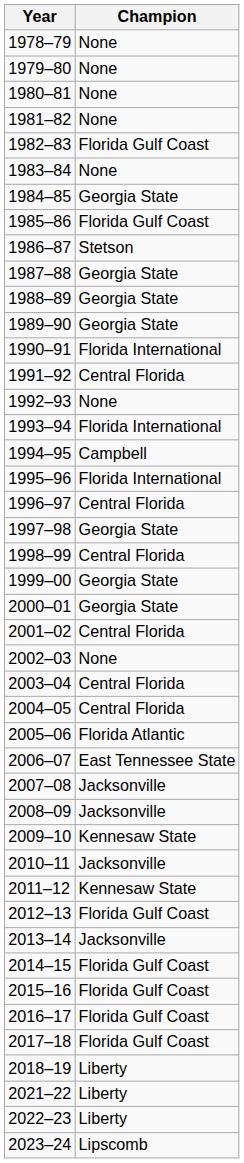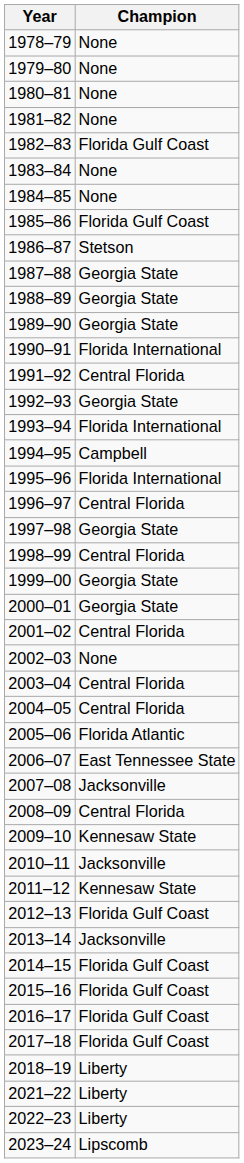 <table class="wikitable">
 <tr>
 <th>Year</th>
 <th>Champion</th>
 </tr>
 <tr>
 <td>1978–79</td>
 <td>None</td>
 </tr>
 <tr>
 <td>1979–80</td>
 <td>None</td>
 </tr>
 <tr>
 <td>1980–81</td>
 <td>None</td>
 </tr>
 <tr>
 <td>1981–82</td>
 <td>None</td>
 </tr>
 <tr>
 <td>1982–83</td>
 <td>Florida Gulf Coast</td>
 </tr>
 <tr>
 <td>1983–84</td>
 <td>None</td>
 </tr>
 <tr>
 <td>1984–85</td>
-<td>Georgia State</td>
+<td>None</td>
 </tr>
 <tr>
 <td>1985–86</td>
 <td>Florida Gulf Coast</td>
 </tr>
 <tr>
 <td>1986–87</td>
 <td>Stetson</td>
 </tr>
 <tr>
 <td>1987–88</td>
 <td>Georgia State</td>
 </tr>
 <tr>
 <td>1988–89</td>
 <td>Georgia State</td>
 </tr>
 <tr>
 <td>1989–90</td>
 <td>Georgia State</td>
 </tr>
 <tr>
 <td>1990–91</td>
 <td>Florida International</td>
 </tr>
 <tr>
 <td>1991–92</td>
 <td>Central Florida</td>
 </tr>
 <tr>
 <td>1992–93</td>
-<td>None</td>
+<td>Georgia State</td>
 </tr>
 <tr>
 <td>1993–94</td>
 <td>Florida International</td>
 </tr>
 <tr>
 <td>1994–95</td>
 <td>Campbell</td>
 </tr>
 <tr>
 <td>1995–96</td>
 <td>Florida International</td>
 </tr>
 <tr>
 <td>1996–97</td>
 <td>Central Florida</td>
 </tr>
 <tr>
 <td>1997–98</td>
 <td>Georgia State</td>
 </tr>
 <tr>
 <td>1998–99</td>
 <td>Central Florida</td>
 </tr>
 <tr>
 <td>1999–00</td>
 <td>Georgia State</td>
 </tr>
 <tr>
 <td>2000–01</td>
 <td>Georgia State</td>
 </tr>
 <tr>
 <td>2001–02</td>
 <td>Central Florida</td>
 </tr>
 <tr>
 <td>2002–03</td>
 <td>None</td>
 </tr>
 <tr>
 <td>2003–04</td>
 <td>Central Florida</td>
 </tr>
 <tr>
 <td>2004–05</td>
 <td>Central Florida</td>
 </tr>
 <tr>
 <td>2005–06</td>
 <td>Florida Atlantic</td>
 </tr>
 <tr>
 <td>2006–07</td>
 <td>East Tennessee State</td>
 </tr>
 <tr>
 <td>2007–08</td>
 <td>Jacksonville</td>
 </tr>
 <tr>
 <td>2008–09</td>
-<td>Jacksonville</td>
+<td>Central Florida</td>
 </tr>
 <tr>
 <td>2009–10</td>
 <td>Kennesaw State</td>
 </tr>
 <tr>
 <td>2010–11</td>
 <td>Jacksonville</td>
 </tr>
 <tr>
 <td>2011–12</td>
 <td>Kennesaw State</td>
 </tr>
 <tr>
 <td>2012–13</td>
 <td>Florida Gulf Coast</td>
 </tr>
 <tr>
 <td>2013–14</td>
 <td>Jacksonville</td>
 </tr>
 <tr>
 <td>2014–15</td>
 <td>Florida Gulf Coast</td>
 </tr>
 <tr>
 <td>2015–16</td>
 <td>Florida Gulf Coast</td>
 </tr>
 <tr>
 <td>2016–17</td>
 <td>Florida Gulf Coast</td>
 </tr>
 <tr>
 <td>2017–18</td>
 <td>Florida Gulf Coast</td>
 </tr>
 <tr>
 <td>2018–19</td>
 <td>Liberty</td>
 </tr>
 <tr>
 <td>2021–22</td>
 <td>Liberty</td>
 </tr>
 <tr>
 <td>2022–23</td>
 <td>Liberty</td>
 </tr>
 <tr>
 <td>2023–24</td>
 <td>Lipscomb</td>
 </tr>
 </table>
